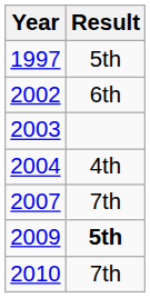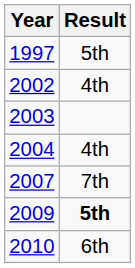 <table class="wikitable" style="text-align:center">
 <tr>
 <th>Year</th>
 <th>Result</th>
 </tr>
 <tr>
 <td><a href='#'>1997</a></td>
 <td>5th</td>
 </tr>
 <tr>
 <td><a href='#'>2002</a></td>
-<td>6th</td>
+<td>4th</td>
 </tr>
 <tr>
 <td><a href='#'>2003</a></td>
 <td></td>
 </tr>
 <tr>
 <td><a href='#'>2004</a></td>
 <td>4th</td>
 </tr>
 <tr>
 <td><a href='#'>2007</a></td>
 <td>7th</td>
 </tr>
 <tr>
 <td><a href='#'>2009</a></td>
 <td><strong>5th</strong></td>
 </tr>
 <tr>
 <td><a href='#'>2010</a></td>
-<td>7th</td>
+<td>6th</td>
 </tr>
 </table>
